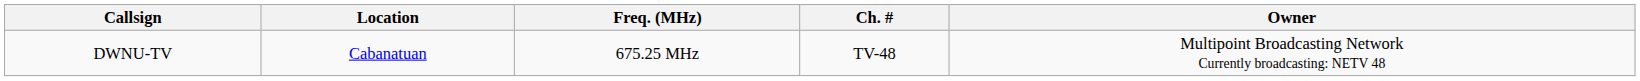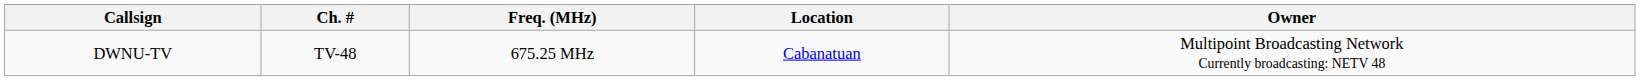 <table class="wikitable" style="width:100%; text-align:center;">
 <tr>
 <th>Callsign</th>
+<th>Ch. #</th>
+<th>Freq. (MHz)</th>
 <th>Location</th>
-<th>Freq. (MHz)</th>
-<th>Ch. #</th>
 <th>Owner</th>
 </tr>
 <tr>
 <td>DWNU-TV</td>
+<td>TV-48</td>
+<td>675.25 MHz</td>
 <td><a href='#'>Cabanatuan</a></td>
-<td>675.25 MHz</td>
-<td>TV-48</td>
 <td>Multipoint Broadcasting Network<br><small>Currently broadcasting: NETV 48</small></td>
 </tr>
 </table>
